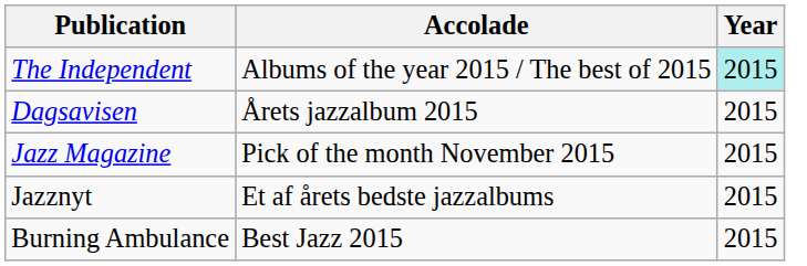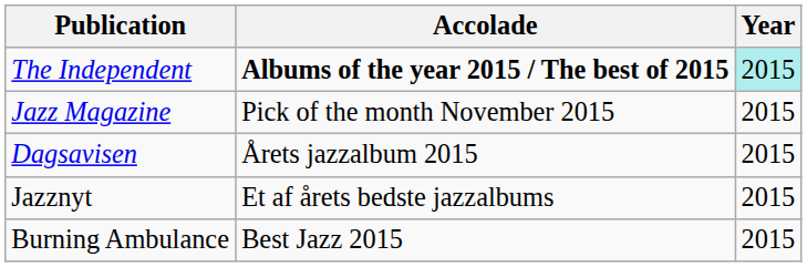 <table class="wikitable">
 <tr>
 <th>Publication</th>
 <th>Accolade</th>
 <th>Year</th>
 </tr>
 <tr>
 <td><em><a href='#'>The Independent</a></em></td>
-<td>Albums of the year 2015 / The best of 2015<br></td>
+<td><strong>Albums of the year 2015 / The best of 2015<br></strong></td>
 <td style="background: paleturquoise;">2015</td>
+</tr>
+<tr>
+<td><em><a href='#'>Jazz Magazine</a></em></td>
+<td>Pick of the month November 2015</td>
+<td>2015</td>
 </tr>
 <tr>
 <td><em><a href='#'>Dagsavisen</a></em></td>
 <td>Årets jazzalbum 2015<br></td>
-<td>2015</td>
-</tr>
-<tr>
-<td><em><a href='#'>Jazz Magazine</a></em></td>
-<td>Pick of the month November 2015</td>
 <td>2015</td>
 </tr>
 <tr>
 <td>Jazznyt</td>
 <td>Et af årets bedste jazzalbums<br></td>
 <td>2015</td>
 </tr>
 <tr>
 <td>Burning Ambulance</td>
 <td>Best Jazz 2015</td>
 <td>2015</td>
 </tr>
 </table>
